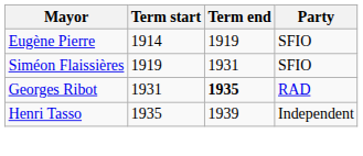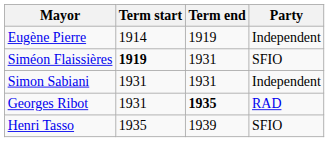 <table class="wikitable">
 <tr>
 <th>Mayor</th>
 <th>Term start</th>
 <th>Term end</th>
 <th>Party</th>
 </tr>
 <tr>
 <td><a href='#'>Eugène Pierre</a></td>
 <td>1914</td>
 <td>1919</td>
+<td>Independent</td>
+</tr>
+<tr>
+<td><a href='#'>Siméon Flaissières</a></td>
+<td><strong>1919</strong></td>
+<td>1931</td>
 <td>SFIO</td>
 </tr>
 <tr>
-<td><a href='#'>Siméon Flaissières</a></td>
-<td>1919</td>
+<td><a href='#'>Simon Sabiani</a></td>
 <td>1931</td>
-<td>SFIO</td>
+<td>1931</td>
+<td>Independent</td>
 </tr>
 <tr>
 <td><a href='#'>Georges Ribot</a></td>
 <td>1931</td>
 <td><strong>1935</strong></td>
 <td><a href='#'>RAD</a></td>
 </tr>
 <tr>
 <td><a href='#'>Henri Tasso</a></td>
 <td>1935</td>
 <td>1939</td>
-<td>Independent</td>
+<td>SFIO</td>
 </tr>
 </table>
